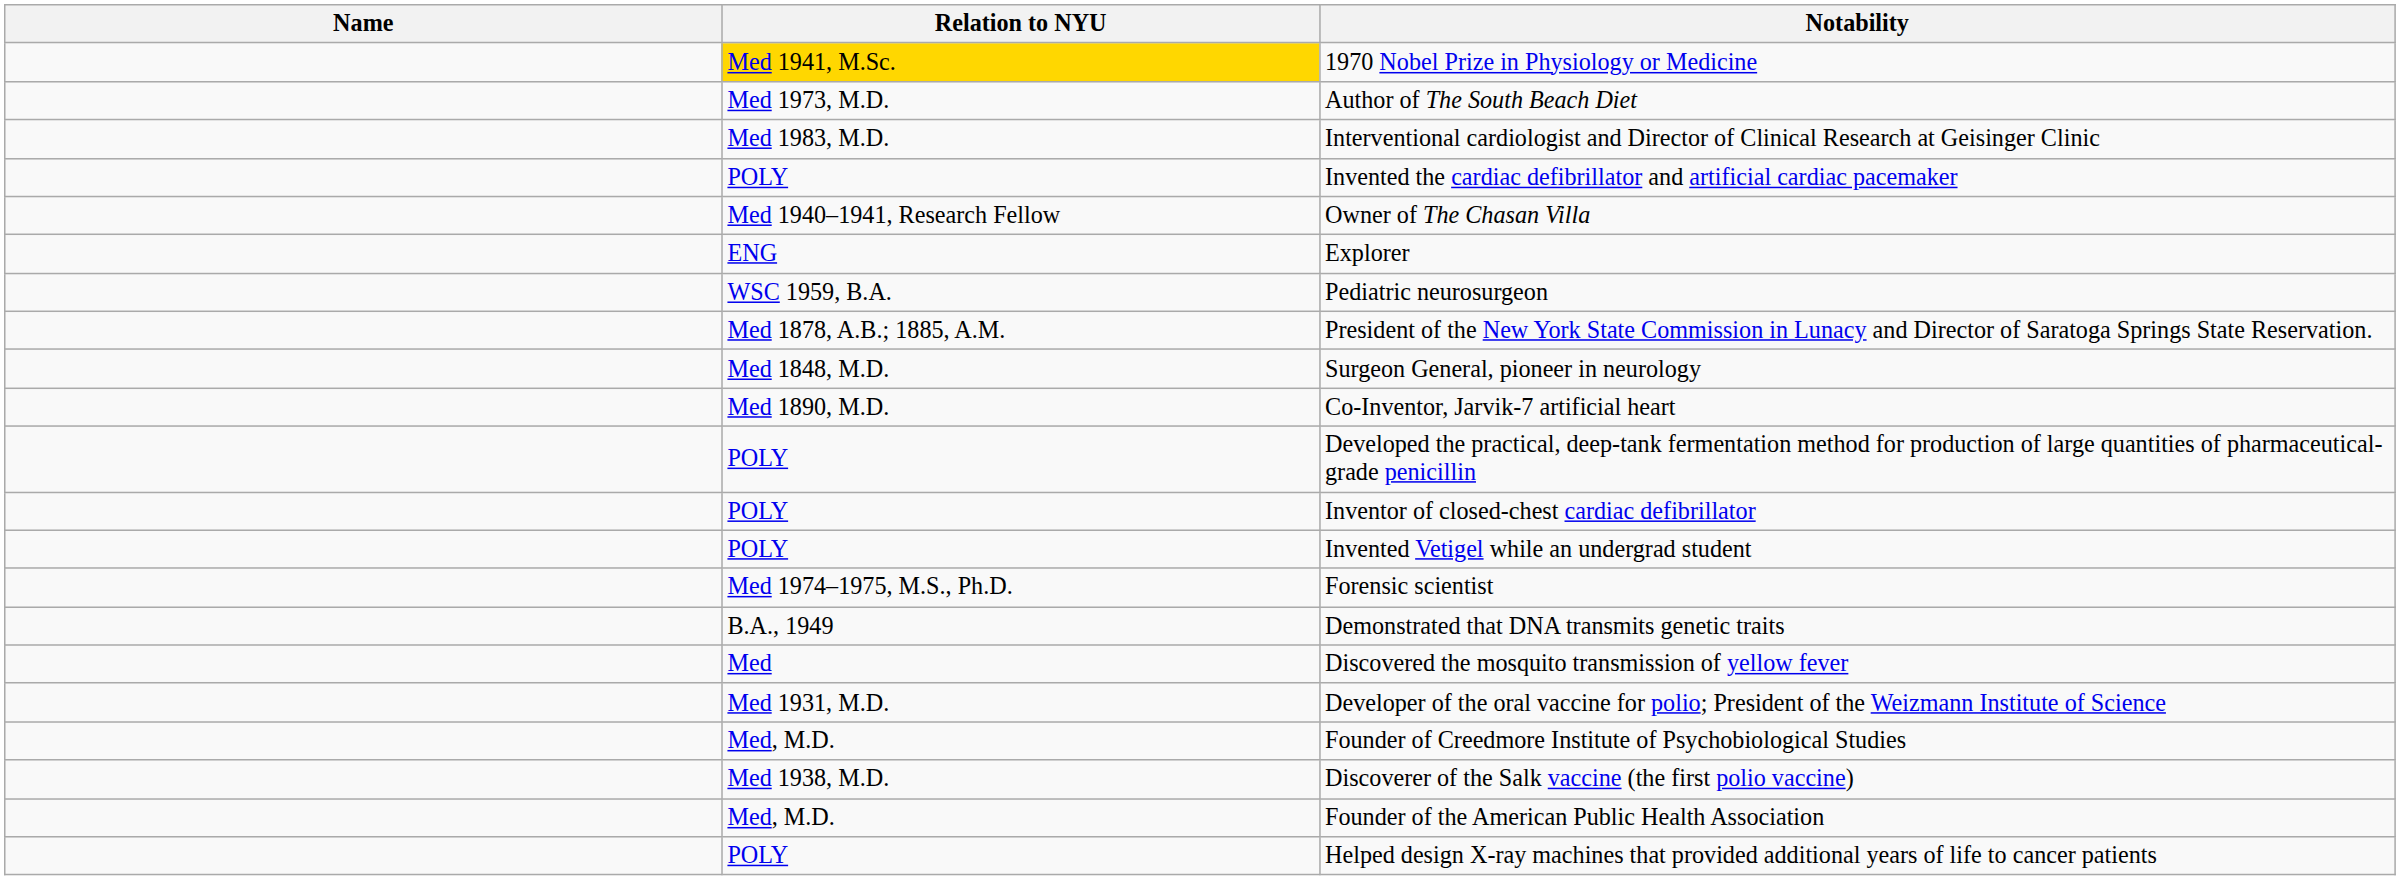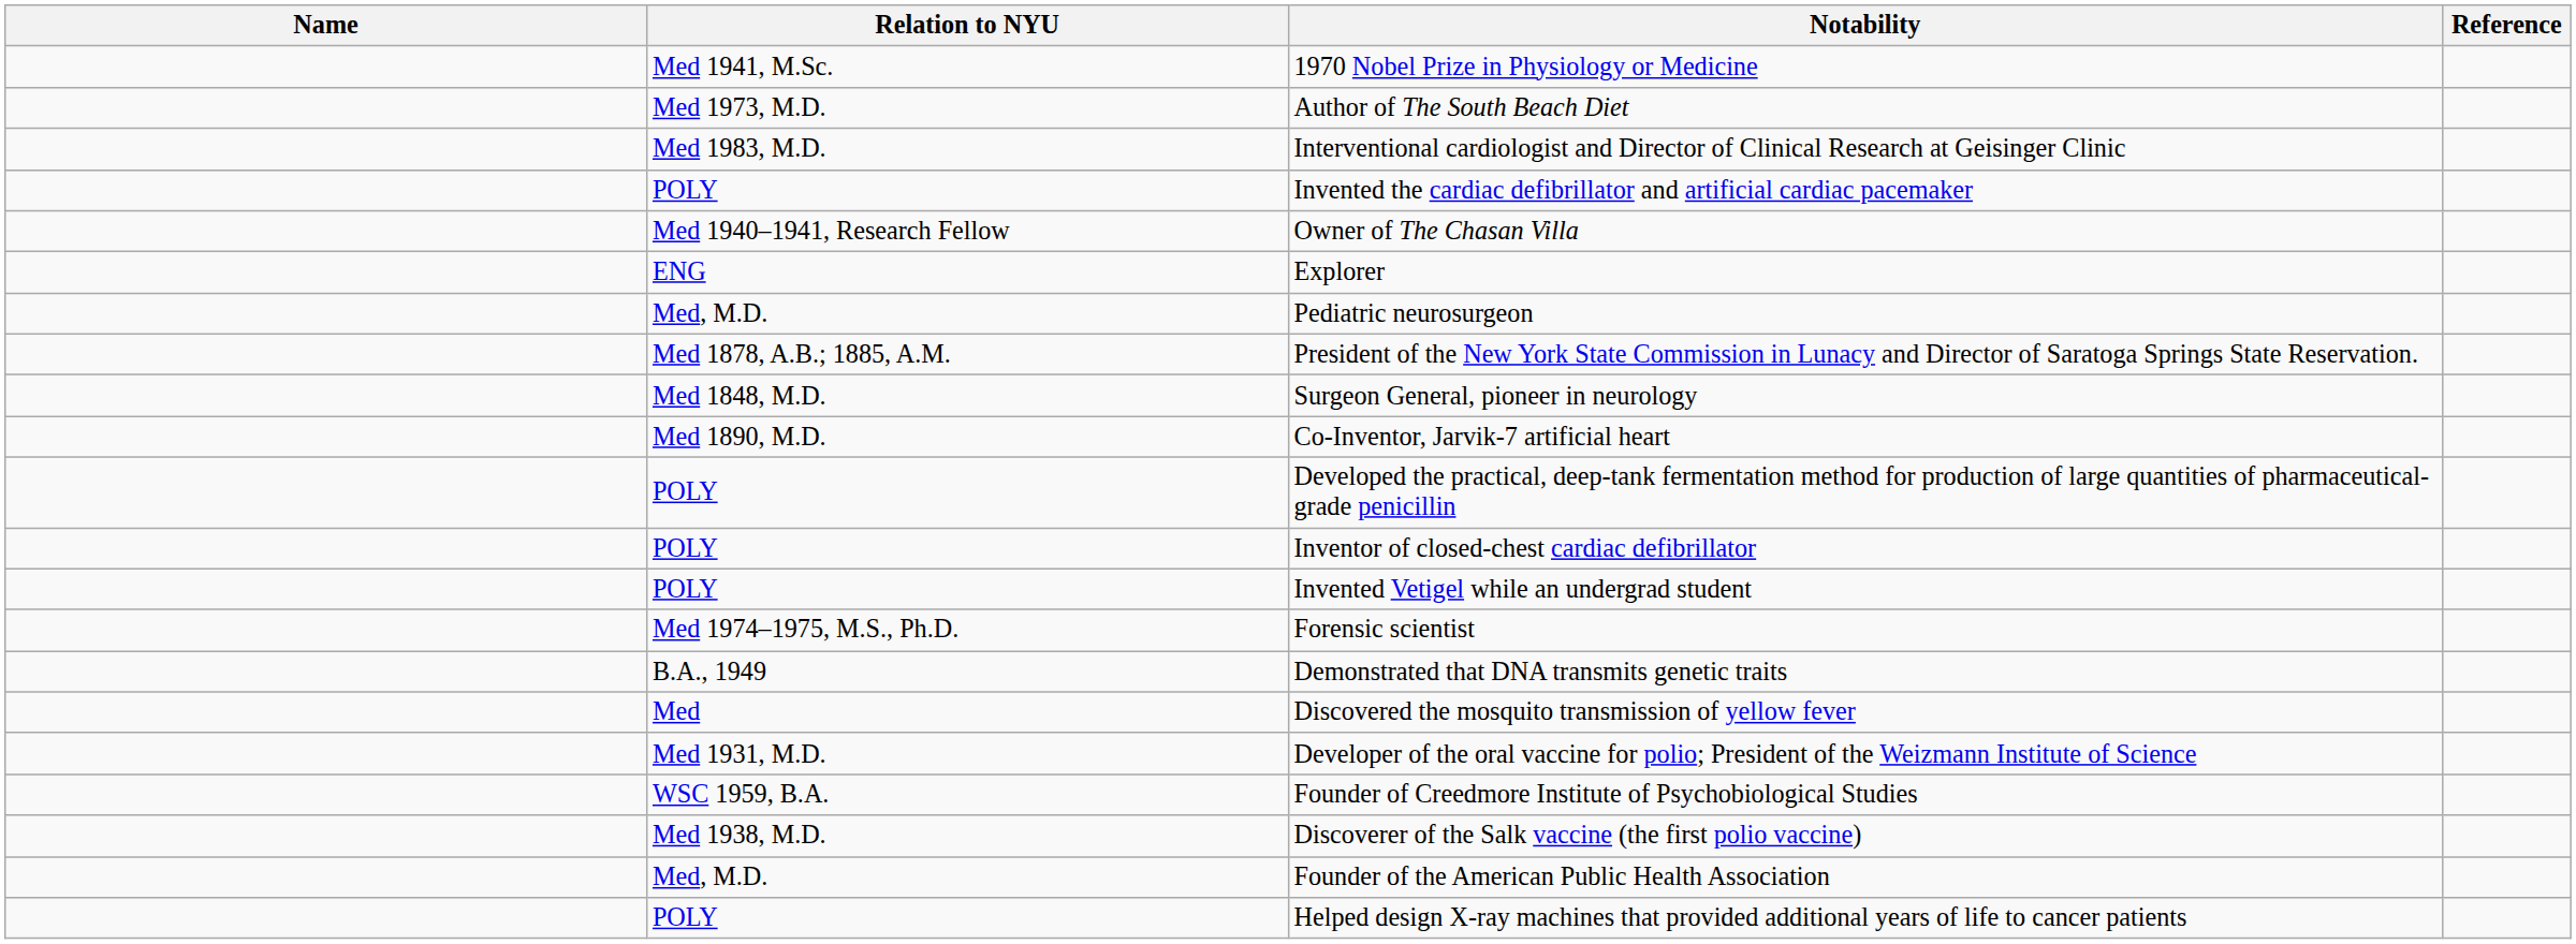 <table class="wikitable sortable" style="width:100%">
 <tr>
 <th style="width:*;">Name</th>
 <th style="width:25%;">Relation to NYU</th>
 <th style="width:45%;">Notability</th>
+<th style="width:5%;" class="unsortable">Reference</th>
 </tr>
 <tr>
 <td></td>
-<td style="background: gold;"><a href='#'>Med</a> 1941, M.Sc.</td>
+<td><a href='#'>Med</a> 1941, M.Sc.</td>
 <td>1970 <a href='#'>Nobel Prize in Physiology or Medicine</a></td>
+<td style="text-align:center;"></td>
 </tr>
 <tr>
 <td></td>
 <td><a href='#'>Med</a> 1973, M.D.</td>
 <td>Author of <em>The South Beach Diet</em></td>
+<td style="text-align:center;"></td>
 </tr>
 <tr>
 <td></td>
 <td><a href='#'>Med</a> 1983, M.D.</td>
 <td>Interventional cardiologist and Director of Clinical Research at Geisinger Clinic</td>
+<td style="text-align:center;"></td>
 </tr>
 <tr>
 <td></td>
 <td><a href='#'>POLY</a></td>
 <td>Invented the <a href='#'>cardiac defibrillator</a> and <a href='#'>artificial cardiac pacemaker</a></td>
+<td style="text-align:center;"></td>
 </tr>
 <tr>
 <td></td>
 <td><a href='#'>Med</a> 1940–1941, Research Fellow</td>
 <td>Owner of <em>The Chasan Villa</em></td>
+<td></td>
 </tr>
 <tr>
 <td></td>
 <td><a href='#'>ENG</a></td>
 <td>Explorer</td>
+<td style="text-align:center;"></td>
 </tr>
 <tr>
 <td></td>
-<td><a href='#'>WSC</a> 1959, B.A.</td>
+<td><a href='#'>Med</a>, M.D.</td>
 <td>Pediatric neurosurgeon</td>
+<td style="text-align:center;"></td>
 </tr>
 <tr>
 <td></td>
 <td><a href='#'>Med</a> 1878, A.B.; 1885, A.M.</td>
 <td>President of the <a href='#'>New York State Commission in Lunacy</a> and Director of Saratoga Springs State Reservation.</td>
+<td style="text-align: center;"></td>
 </tr>
 <tr>
 <td></td>
 <td><a href='#'>Med</a> 1848, M.D.</td>
 <td>Surgeon General, pioneer in neurology</td>
+<td style="text-align:center;"></td>
 </tr>
 <tr>
 <td></td>
 <td><a href='#'>Med</a> 1890, M.D.</td>
 <td>Co-Inventor, Jarvik-7 artificial heart</td>
+<td style="text-align:center;"></td>
 </tr>
 <tr>
 <td></td>
 <td><a href='#'>POLY</a></td>
 <td>Developed the practical, deep-tank fermentation method for production of large quantities of pharmaceutical-grade <a href='#'>penicillin</a></td>
+<td style="text-align:center;"></td>
 </tr>
 <tr>
 <td></td>
 <td><a href='#'>POLY</a></td>
 <td>Inventor of closed-chest <a href='#'>cardiac defibrillator</a></td>
+<td style="text-align:center;"></td>
 </tr>
 <tr>
 <td></td>
 <td><a href='#'>POLY</a></td>
 <td>Invented <a href='#'>Vetigel</a> while an undergrad student</td>
+<td style="text-align:center;"></td>
 </tr>
 <tr>
 <td></td>
 <td><a href='#'>Med</a> 1974–1975, M.S., Ph.D.</td>
 <td>Forensic scientist</td>
+<td style="text-align:center;"></td>
 </tr>
 <tr>
 <td></td>
 <td>B.A., 1949</td>
 <td>Demonstrated that DNA transmits genetic traits</td>
+<td style="text-align:center;"></td>
 </tr>
 <tr>
 <td></td>
 <td><a href='#'>Med</a></td>
 <td>Discovered the mosquito transmission of <a href='#'>yellow fever</a></td>
+<td style="text-align:center;"></td>
 </tr>
 <tr>
 <td></td>
 <td><a href='#'>Med</a> 1931, M.D.</td>
 <td>Developer of the oral vaccine for <a href='#'>polio</a>; President of the <a href='#'>Weizmann Institute of Science</a></td>
+<td style="text-align:center;"></td>
 </tr>
 <tr>
 <td></td>
-<td><a href='#'>Med</a>, M.D.</td>
+<td><a href='#'>WSC</a> 1959, B.A.</td>
 <td>Founder of Creedmore Institute of Psychobiological Studies</td>
+<td style="text-align:center;"></td>
 </tr>
 <tr>
 <td></td>
 <td><a href='#'>Med</a> 1938, M.D.</td>
 <td>Discoverer of the Salk <a href='#'>vaccine</a> (the first <a href='#'>polio vaccine</a>)</td>
+<td style="text-align:center;"></td>
 </tr>
 <tr>
 <td></td>
 <td><a href='#'>Med</a>, M.D.</td>
 <td>Founder of the American Public Health Association</td>
+<td style="text-align:center;"></td>
 </tr>
 <tr>
 <td></td>
 <td><a href='#'>POLY</a></td>
 <td>Helped design X-ray machines that provided additional years of life to cancer patients</td>
+<td style="text-align:center;"></td>
 </tr>
 </table>
